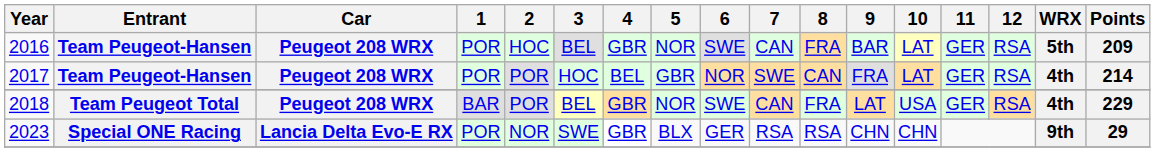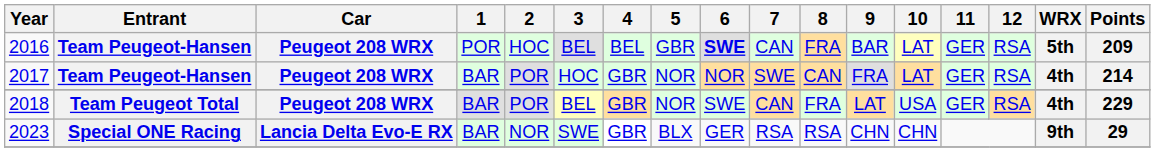 <table class="wikitable" style="text-align:center; font-size:85%;">
 <tr valign="top">
 <th>Year</th>
 <th>Entrant</th>
 <th>Car</th>
 <th>1</th>
 <th>2</th>
 <th>3</th>
 <th>4</th>
 <th>5</th>
 <th>6</th>
 <th>7</th>
 <th>8</th>
 <th>9</th>
 <th>10</th>
 <th>11</th>
 <th>12</th>
 <th>WRX</th>
 <th>Points</th>
 </tr>
 <tr>
 <td><a href='#'>2016</a></td>
 <th nowrap><a href='#'>Team Peugeot-Hansen</a></th>
 <th nowrap><a href='#'>Peugeot 208 WRX</a></th>
 <td style="background:#DFFFDF;"><a href='#'>POR</a><br></td>
 <td style="background:#DFFFDF;"><a href='#'>HOC</a><br></td>
 <td style="background:#DFDFDF;"><a href='#'>BEL</a><br></td>
+<td style="background:#DFFFDF;"><a href='#'>BEL</a><br></td>
 <td style="background:#DFFFDF;"><a href='#'>GBR</a><br></td>
-<td style="background:#DFFFDF;"><a href='#'>NOR</a><br></td>
-<td style="background:#DFDFDF;"><a href='#'>SWE</a><br></td>
+<td style="background:#DFDFDF;"><strong><a href='#'>SWE</a><br></strong></td>
 <td style="background:#DFFFDF;"><a href='#'>CAN</a><br></td>
 <td style="background:#FFDF9F;"><a href='#'>FRA</a><br></td>
 <td style="background:#DFFFDF;"><a href='#'>BAR</a><br></td>
 <td style="background:#FFFFBF;"><a href='#'>LAT</a><br></td>
 <td style="background:#DFFFDF;"><a href='#'>GER</a><br></td>
 <td style="background:#DFFFDF;"><a href='#'>RSA</a><br></td>
 <th>5th</th>
 <th>209</th>
 </tr>
 <tr>
 <td><a href='#'>2017</a></td>
 <th nowrap><a href='#'>Team Peugeot-Hansen</a></th>
 <th nowrap><a href='#'>Peugeot 208 WRX</a></th>
-<td style="background:#DFFFDF;"><a href='#'>POR</a><br></td>
+<td style="background:#DFFFDF;"><a href='#'>BAR</a><br></td>
 <td style="background:#DFDFDF;"><a href='#'>POR</a><br></td>
 <td style="background:#DFFFDF;"><a href='#'>HOC</a><br></td>
-<td style="background:#DFFFDF;"><a href='#'>BEL</a><br></td>
 <td style="background:#DFFFDF;"><a href='#'>GBR</a><br></td>
+<td style="background:#DFFFDF;"><a href='#'>NOR</a><br></td>
 <td style="background:#FFDF9F;"><a href='#'>NOR</a><br></td>
 <td style="background:#FFDF9F;"><a href='#'>SWE</a><br></td>
 <td style="background:#FFDF9F;"><a href='#'>CAN</a><br></td>
 <td style="background:#DFDFDF;"><a href='#'>FRA</a><br></td>
 <td style="background:#FFDF9F;"><a href='#'>LAT</a><br></td>
 <td style="background:#DFFFDF;"><a href='#'>GER</a><br></td>
 <td style="background:#DFFFDF;"><a href='#'>RSA</a><br></td>
 <th>4th</th>
 <th>214</th>
 </tr>
 <tr>
 </tr>
 <tr>
 <td><a href='#'>2018</a></td>
 <th nowrap><a href='#'>Team Peugeot Total</a></th>
 <th nowrap><a href='#'>Peugeot 208 WRX</a></th>
 <td style="background:#DFDFDF;"><a href='#'>BAR</a><br></td>
 <td style="background:#DFDFDF;"><a href='#'>POR</a><br></td>
 <td style="background:#FFFFBF;"><a href='#'>BEL</a><br></td>
 <td style="background:#FFDF9F;"><a href='#'>GBR</a><br></td>
 <td style="background:#DFFFDF;"><a href='#'>NOR</a><br></td>
 <td style="background:#DFFFDF;"><a href='#'>SWE</a><br></td>
 <td style="background:#FFDF9F;"><a href='#'>CAN</a><br></td>
 <td style="background:#DFFFDF;"><a href='#'>FRA</a><br></td>
 <td style="background:#FFDF9F;"><a href='#'>LAT</a><br></td>
 <td style="background:#DFFFDF;"><a href='#'>USA</a><br></td>
 <td style="background:#DFFFDF;"><a href='#'>GER</a><br></td>
 <td style="background:#FFDF9F;"><a href='#'>RSA</a><br></td>
 <th>4th</th>
 <th>229</th>
 </tr>
 <tr>
 <td><a href='#'>2023</a></td>
 <th nowrap><a href='#'>Special ONE Racing</a></th>
 <th nowrap><a href='#'>Lancia Delta Evo-E RX</a></th>
-<td style="background:#DFFFDF;"><a href='#'>POR</a><br></td>
+<td style="background:#DFFFDF;"><a href='#'>BAR</a><br></td>
 <td style="background:#DFFFDF;"><a href='#'>NOR</a><br></td>
 <td style="background:#DFFFDF;"><a href='#'>SWE</a><br></td>
 <td style="background:#ffffff;"><a href='#'>GBR</a><br></td>
 <td><a href='#'>BLX</a><br></td>
 <td><a href='#'>GER</a><br></td>
 <td><a href='#'>RSA</a><br></td>
 <td><a href='#'>RSA</a><br></td>
 <td><a href='#'>CHN</a><br></td>
 <td><a href='#'>CHN</a><br></td>
 <td colspan=2></td>
 <th>9th</th>
 <th>29</th>
 </tr>
 <tr>
 </tr>
 </table>
